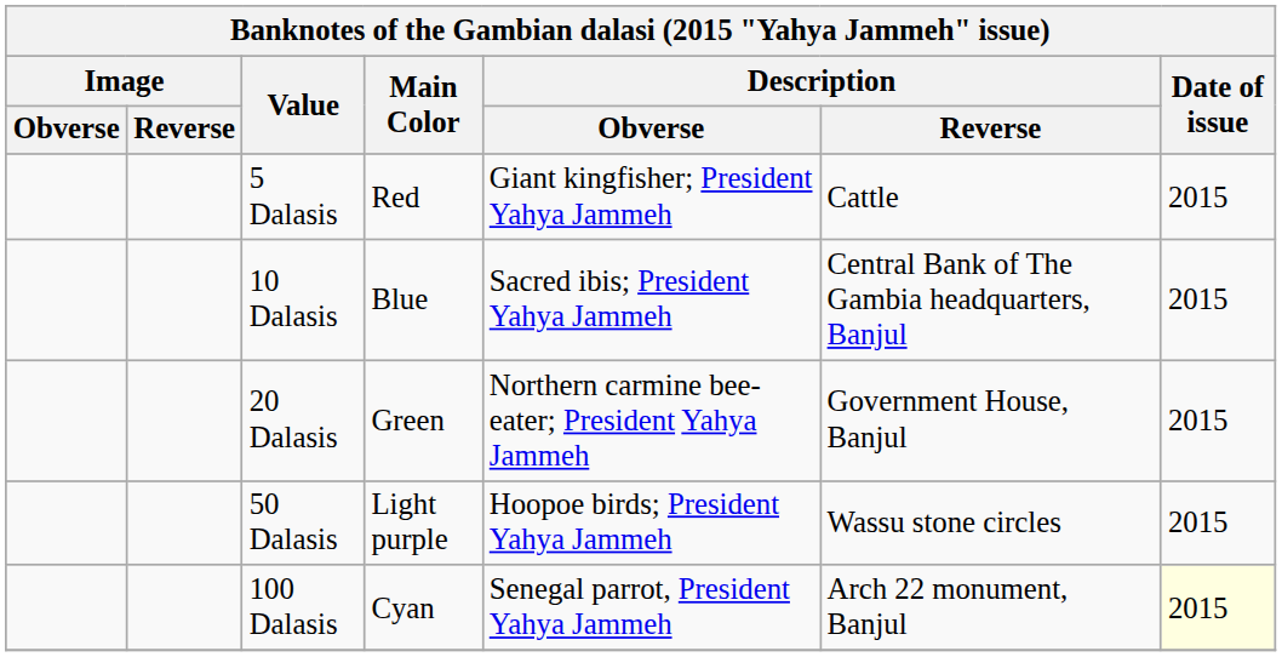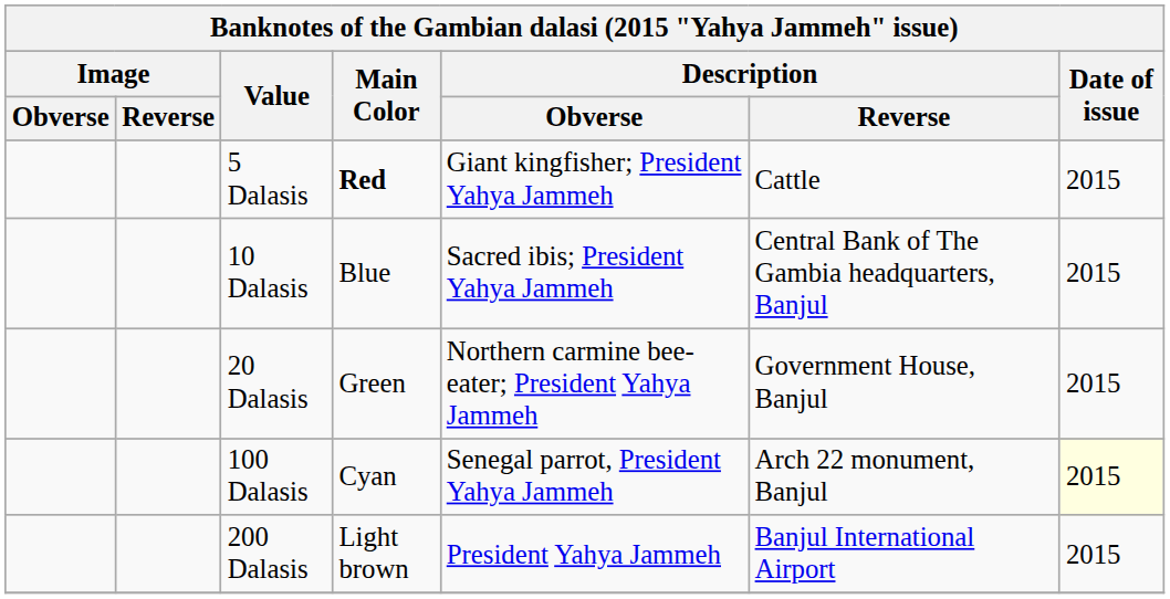 <table class="wikitable" style="font-size: 90%">
 <tr>
 <th colspan=7>Banknotes of the Gambian dalasi (2015 "Yahya Jammeh" issue)</th>
 </tr>
 <tr>
 <th colspan=2>Image</th>
 <th rowspan=2>Value</th>
 <th rowspan=2>Main Color</th>
 <th colspan=2>Description</th>
 <th rowspan=2>Date of issue</th>
 </tr>
 <tr>
 <th>Obverse</th>
 <th>Reverse</th>
 <th>Obverse</th>
 <th>Reverse</th>
 </tr>
 <tr>
 <td></td>
 <td></td>
 <td>5 Dalasis</td>
-<td>Red</td>
+<td><strong>Red</strong></td>
 <td>Giant kingfisher; <a href='#'>President</a> <a href='#'>Yahya Jammeh</a></td>
 <td>Cattle</td>
 <td>2015</td>
 </tr>
 <tr>
 <td></td>
 <td></td>
 <td>10 Dalasis</td>
 <td>Blue</td>
 <td>Sacred ibis; <a href='#'>President</a> <a href='#'>Yahya Jammeh</a></td>
 <td>Central Bank of The Gambia headquarters, <a href='#'>Banjul</a></td>
 <td>2015</td>
 </tr>
 <tr>
 <td></td>
 <td></td>
 <td>20 Dalasis</td>
 <td>Green</td>
 <td>Northern carmine bee-eater; <a href='#'>President</a> <a href='#'>Yahya Jammeh</a></td>
 <td>Government House, Banjul</td>
 <td>2015</td>
 </tr>
 <tr>
 <td></td>
 <td></td>
-<td>50 Dalasis</td>
-<td>Light purple</td>
-<td>Hoopoe birds; <a href='#'>President</a> <a href='#'>Yahya Jammeh</a></td>
-<td>Wassu stone circles</td>
-<td>2015</td>
-</tr>
-<tr>
-<td></td>
-<td></td>
 <td>100 Dalasis</td>
 <td>Cyan</td>
 <td>Senegal parrot, <a href='#'>President</a> <a href='#'>Yahya Jammeh</a></td>
 <td>Arch 22 monument, Banjul</td>
 <td style="background: lightyellow;">2015</td>
 </tr>
 <tr>
+<td></td>
+<td></td>
+<td>200 Dalasis</td>
+<td>Light brown</td>
+<td><a href='#'>President</a> <a href='#'>Yahya Jammeh</a></td>
+<td><a href='#'>Banjul International Airport</a></td>
+<td>2015</td>
+</tr>
+<tr>
 </tr>
 </table>
